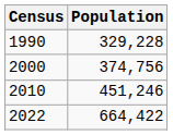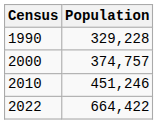 <table class="wikitable">
 <tr>
 <th>Census</th>
 <th>Population</th>
 </tr>
 <tr>
 <td>1990</td>
 <td style="text-align:right">329,228</td>
 </tr>
 <tr>
 <td>2000</td>
-<td style="text-align:right">374,756</td>
+<td style="text-align:right">374,757</td>
 </tr>
 <tr>
 <td>2010</td>
 <td style="text-align:right">451,246</td>
 </tr>
 <tr>
 <td>2022</td>
 <td style="text-align:right">664,422</td>
 </tr>
 </table>
